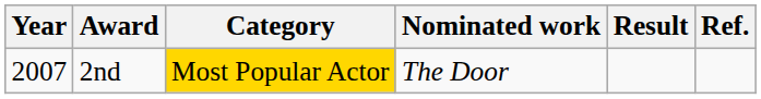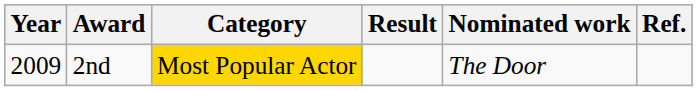 <table class="wikitable">
 <tr>
 <th>Year</th>
 <th>Award</th>
 <th>Category</th>
+<th>Result</th>
 <th>Nominated work</th>
-<th>Result</th>
 <th>Ref.</th>
 </tr>
 <tr>
-<td>2007</td>
+<td>2009</td>
 <td>2nd</td>
 <td style="background: gold;">Most Popular Actor</td>
+<td></td>
 <td><em>The Door</em></td>
-<td></td>
 <td></td>
 </tr>
 </table>
